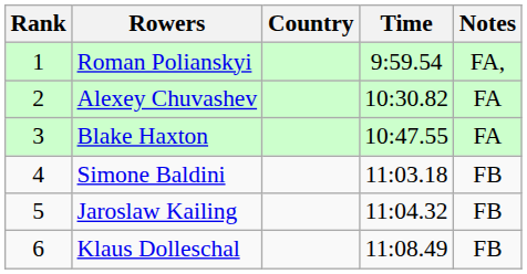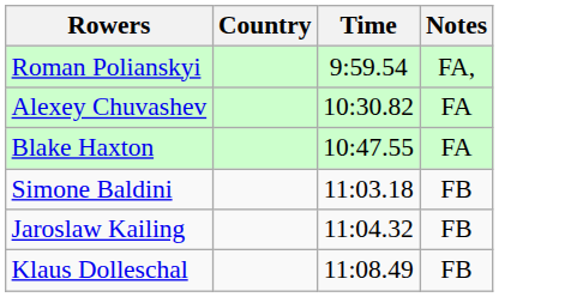 <table class="wikitable" style="text-align:center">
 <tr>
-<th>Rank</th>
 <th>Rowers</th>
 <th>Country</th>
 <th>Time</th>
 <th>Notes</th>
 </tr>
 <tr bgcolor=ccffcc>
-<td>1</td>
 <td align="left"><a href='#'>Roman Polianskyi</a></td>
 <td align="left"></td>
 <td>9:59.54</td>
 <td>FA, <strong></strong></td>
 </tr>
 <tr bgcolor=ccffcc>
-<td>2</td>
 <td align="left"><a href='#'>Alexey Chuvashev</a></td>
 <td align="left"></td>
 <td>10:30.82</td>
 <td>FA</td>
 </tr>
 <tr bgcolor=ccffcc>
-<td>3</td>
 <td align="left"><a href='#'>Blake Haxton</a></td>
 <td align="left"></td>
 <td>10:47.55</td>
 <td>FA</td>
 </tr>
 <tr>
-<td>4</td>
 <td align="left"><a href='#'>Simone Baldini</a></td>
 <td align="left"></td>
 <td>11:03.18</td>
 <td>FB</td>
 </tr>
 <tr>
-<td>5</td>
 <td align="left"><a href='#'>Jaroslaw Kailing</a></td>
 <td align="left"></td>
 <td>11:04.32</td>
 <td>FB</td>
 </tr>
 <tr>
-<td>6</td>
 <td align="left"><a href='#'>Klaus Dolleschal</a></td>
 <td align="left"></td>
 <td>11:08.49</td>
 <td>FB</td>
 </tr>
 </table>
